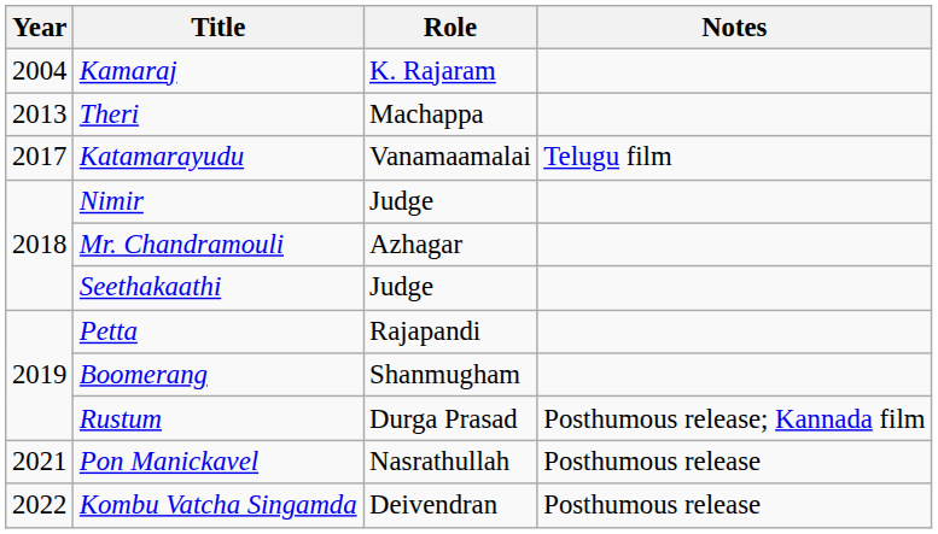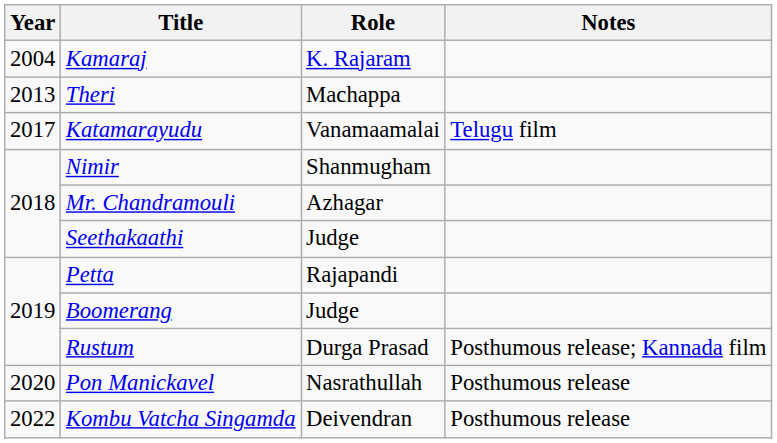 <table class="wikitable sortable">
 <tr>
 <th>Year</th>
 <th>Title</th>
 <th>Role</th>
 <th>Notes</th>
 </tr>
 <tr>
 <td style="text-align:center;">2004</td>
 <td><em><a href='#'>Kamaraj</a></em></td>
 <td><a href='#'>K. Rajaram</a></td>
 <td></td>
 </tr>
 <tr>
 <td style="text-align:center;">2013</td>
 <td><em><a href='#'>Theri</a></em></td>
 <td>Machappa</td>
 <td></td>
 </tr>
 <tr>
 <td style="text-align:center;">2017</td>
 <td><em><a href='#'>Katamarayudu</a></em></td>
 <td>Vanamaamalai</td>
 <td><a href='#'>Telugu</a> film</td>
 </tr>
 <tr>
 <td rowspan="3" style="text-align:center;">2018</td>
 <td><em><a href='#'>Nimir</a></em></td>
-<td>Judge</td>
+<td>Shanmugham</td>
 <td></td>
 </tr>
 <tr>
 <td><em><a href='#'>Mr. Chandramouli</a></em></td>
 <td>Azhagar</td>
 <td></td>
 </tr>
 <tr>
 <td><em><a href='#'>Seethakaathi</a></em></td>
 <td>Judge</td>
 <td></td>
 </tr>
 <tr>
 <td rowspan="3" style="text-align:center;">2019</td>
 <td><em><a href='#'>Petta</a></em></td>
 <td>Rajapandi</td>
 <td></td>
 </tr>
 <tr>
 <td><em><a href='#'>Boomerang</a></em></td>
-<td>Shanmugham</td>
+<td>Judge</td>
 <td></td>
 </tr>
 <tr>
 <td><em><a href='#'>Rustum</a></em></td>
 <td>Durga Prasad</td>
 <td>Posthumous release; <a href='#'>Kannada</a> film</td>
 </tr>
 <tr>
-<td style="text-align:center;">2021</td>
+<td style="text-align:center;">2020</td>
 <td><em><a href='#'>Pon Manickavel</a></em></td>
 <td>Nasrathullah</td>
 <td>Posthumous release</td>
 </tr>
 <tr>
 <td style="text-align:center;">2022</td>
 <td><em><a href='#'>Kombu Vatcha Singamda</a></em></td>
 <td>Deivendran</td>
 <td>Posthumous release</td>
 </tr>
 </table>
